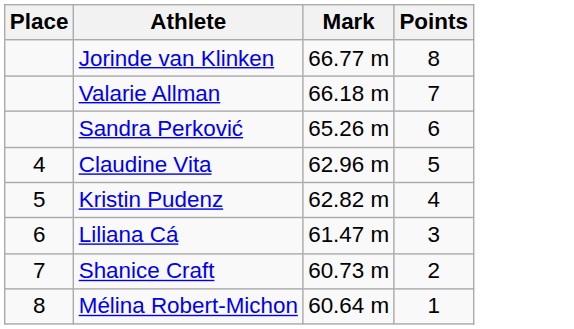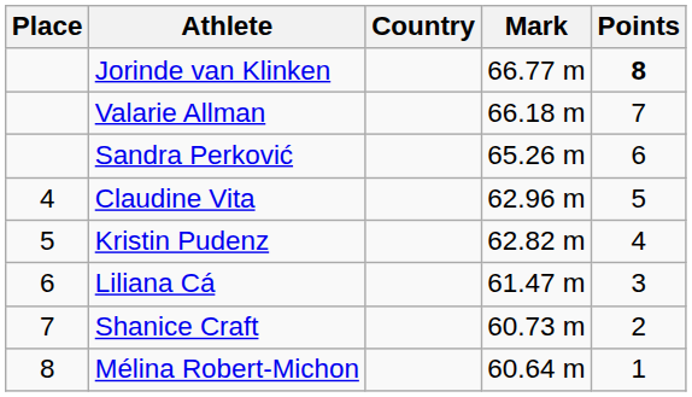 <table class="wikitable">
 <tr>
 <th>Place</th>
 <th>Athlete</th>
+<th>Country</th>
 <th>Mark</th>
 <th>Points</th>
 </tr>
 <tr>
 <td align=center></td>
 <td><a href='#'>Jorinde van Klinken</a></td>
+<td></td>
 <td>66.77 m</td>
-<td align=center>8</td>
+<td align=center><strong>8</strong></td>
 </tr>
 <tr>
 <td align=center></td>
 <td><a href='#'>Valarie Allman</a></td>
+<td></td>
 <td>66.18 m</td>
 <td align=center>7</td>
 </tr>
 <tr>
 <td align=center></td>
 <td><a href='#'>Sandra Perković</a></td>
+<td></td>
 <td>65.26 m</td>
 <td align=center>6</td>
 </tr>
 <tr>
 <td align=center>4</td>
 <td><a href='#'>Claudine Vita</a></td>
+<td></td>
 <td>62.96 m</td>
 <td align=center>5</td>
 </tr>
 <tr>
 <td align=center>5</td>
 <td><a href='#'>Kristin Pudenz</a></td>
+<td></td>
 <td>62.82 m</td>
 <td align=center>4</td>
 </tr>
 <tr>
 <td align=center>6</td>
 <td><a href='#'>Liliana Cá</a></td>
+<td></td>
 <td>61.47 m</td>
 <td align=center>3</td>
 </tr>
 <tr>
 <td align=center>7</td>
 <td><a href='#'>Shanice Craft</a></td>
+<td></td>
 <td>60.73 m</td>
 <td align=center>2</td>
 </tr>
 <tr>
 <td align=center>8</td>
 <td><a href='#'>Mélina Robert-Michon</a></td>
+<td></td>
 <td>60.64 m</td>
 <td align=center>1</td>
 </tr>
 </table>
